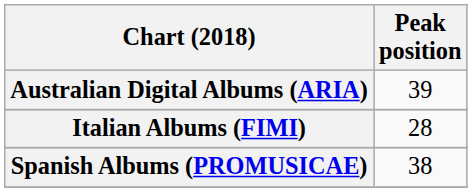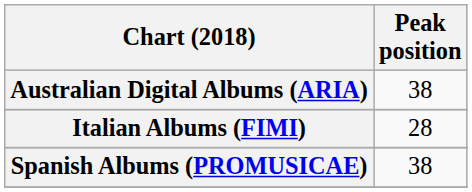 <table class="wikitable sortable plainrowheaders" style="text-align:center">
 <tr>
 <th scope="col">Chart (2018)</th>
 <th scope="col">Peak<br> position</th>
 </tr>
 <tr>
 <th scope="row">Australian Digital Albums (<a href='#'>ARIA</a>)</th>
-<td>39</td>
+<td>38</td>
 </tr>
 <tr>
 </tr>
 <tr>
 </tr>
 <tr>
 </tr>
 <tr>
 </tr>
 <tr>
 </tr>
 <tr>
 </tr>
 <tr>
 </tr>
 <tr>
 <th scope="row">Italian Albums (<a href='#'>FIMI</a>)</th>
 <td>28</td>
 </tr>
 <tr>
 </tr>
 <tr>
 <th scope="row">Spanish Albums (<a href='#'>PROMUSICAE</a>)</th>
 <td>38</td>
 </tr>
 <tr>
 </tr>
 <tr>
 </tr>
 </table>
